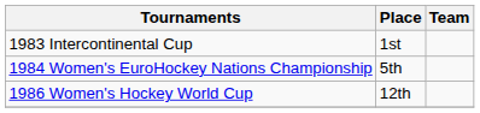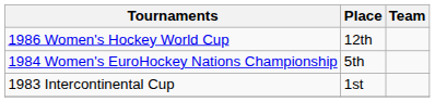 <table class="wikitable collapsible">
 <tr>
 <th>Tournaments</th>
 <th>Place</th>
 <th>Team</th>
 </tr>
 <tr>
-<td>1983 Intercontinental Cup</td>
-<td>1st</td>
+<td><a href='#'>1986 Women's Hockey World Cup</a></td>
+<td>12th</td>
 <td></td>
 </tr>
 <tr>
 <td><a href='#'>1984 Women's EuroHockey Nations Championship</a></td>
 <td>5th</td>
 <td></td>
 </tr>
 <tr>
-<td><a href='#'>1986 Women's Hockey World Cup</a></td>
-<td>12th</td>
+<td>1983 Intercontinental Cup</td>
+<td>1st</td>
 <td></td>
 </tr>
 <tr>
 </tr>
 </table>
